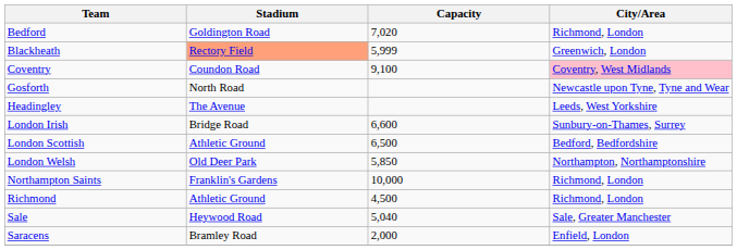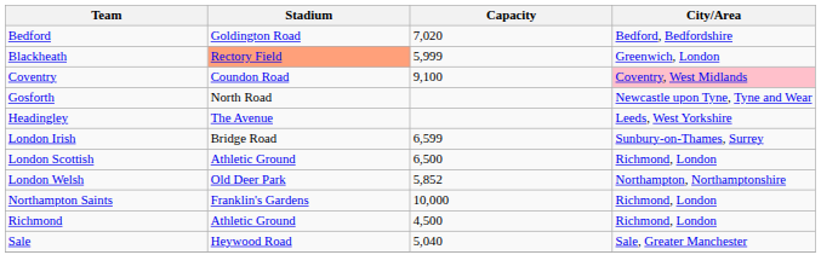 <table class="wikitable sortable">
 <tr>
 <th width=25%>Team</th>
 <th width=25%>Stadium</th>
 <th width=25%>Capacity</th>
 <th width=25%>City/Area</th>
 </tr>
 <tr>
 <td><a href='#'>Bedford</a></td>
 <td><a href='#'>Goldington Road</a></td>
 <td>7,020</td>
-<td><a href='#'>Richmond</a>, <a href='#'>London</a></td>
+<td><a href='#'>Bedford</a>, <a href='#'>Bedfordshire</a></td>
 </tr>
 <tr>
 <td><a href='#'>Blackheath</a></td>
 <td style="background: lightsalmon;"><a href='#'>Rectory Field</a></td>
 <td>5,999</td>
 <td><a href='#'>Greenwich</a>, <a href='#'>London</a></td>
 </tr>
 <tr>
 <td><a href='#'>Coventry</a></td>
 <td><a href='#'>Coundon Road</a></td>
 <td>9,100</td>
 <td style="background: pink;"><a href='#'>Coventry</a>, <a href='#'>West Midlands</a></td>
 </tr>
 <tr>
 <td><a href='#'>Gosforth</a></td>
 <td>North Road</td>
 <td></td>
 <td><a href='#'>Newcastle upon Tyne</a>, <a href='#'>Tyne and Wear</a></td>
 </tr>
 <tr>
 <td><a href='#'>Headingley</a></td>
 <td><a href='#'>The Avenue</a></td>
 <td></td>
 <td><a href='#'>Leeds</a>, <a href='#'>West Yorkshire</a></td>
 </tr>
 <tr>
 <td><a href='#'>London Irish</a></td>
 <td>Bridge Road</td>
-<td>6,600</td>
+<td>6,599</td>
 <td><a href='#'>Sunbury-on-Thames</a>, <a href='#'>Surrey</a></td>
 </tr>
 <tr>
 <td><a href='#'>London Scottish</a></td>
 <td><a href='#'>Athletic Ground</a></td>
 <td>6,500</td>
-<td><a href='#'>Bedford</a>, <a href='#'>Bedfordshire</a></td>
+<td><a href='#'>Richmond</a>, <a href='#'>London</a></td>
 </tr>
 <tr>
 <td><a href='#'>London Welsh</a></td>
 <td><a href='#'>Old Deer Park</a></td>
-<td>5,850</td>
+<td>5,852</td>
 <td><a href='#'>Northampton</a>, <a href='#'>Northamptonshire</a></td>
 </tr>
 <tr>
 <td><a href='#'>Northampton Saints</a></td>
 <td><a href='#'>Franklin's Gardens</a></td>
 <td>10,000</td>
 <td><a href='#'>Richmond</a>, <a href='#'>London</a></td>
 </tr>
 <tr>
 <td><a href='#'>Richmond</a></td>
 <td><a href='#'>Athletic Ground</a></td>
 <td>4,500</td>
 <td><a href='#'>Richmond</a>, <a href='#'>London</a></td>
 </tr>
 <tr>
 <td><a href='#'>Sale</a></td>
 <td><a href='#'>Heywood Road</a></td>
 <td>5,040</td>
 <td><a href='#'>Sale</a>, <a href='#'>Greater Manchester</a></td>
 </tr>
 <tr>
-<td><a href='#'>Saracens</a></td>
-<td>Bramley Road</td>
-<td>2,000</td>
-<td><a href='#'>Enfield</a>, <a href='#'>London</a></td>
-</tr>
-<tr>
 </tr>
 </table>
